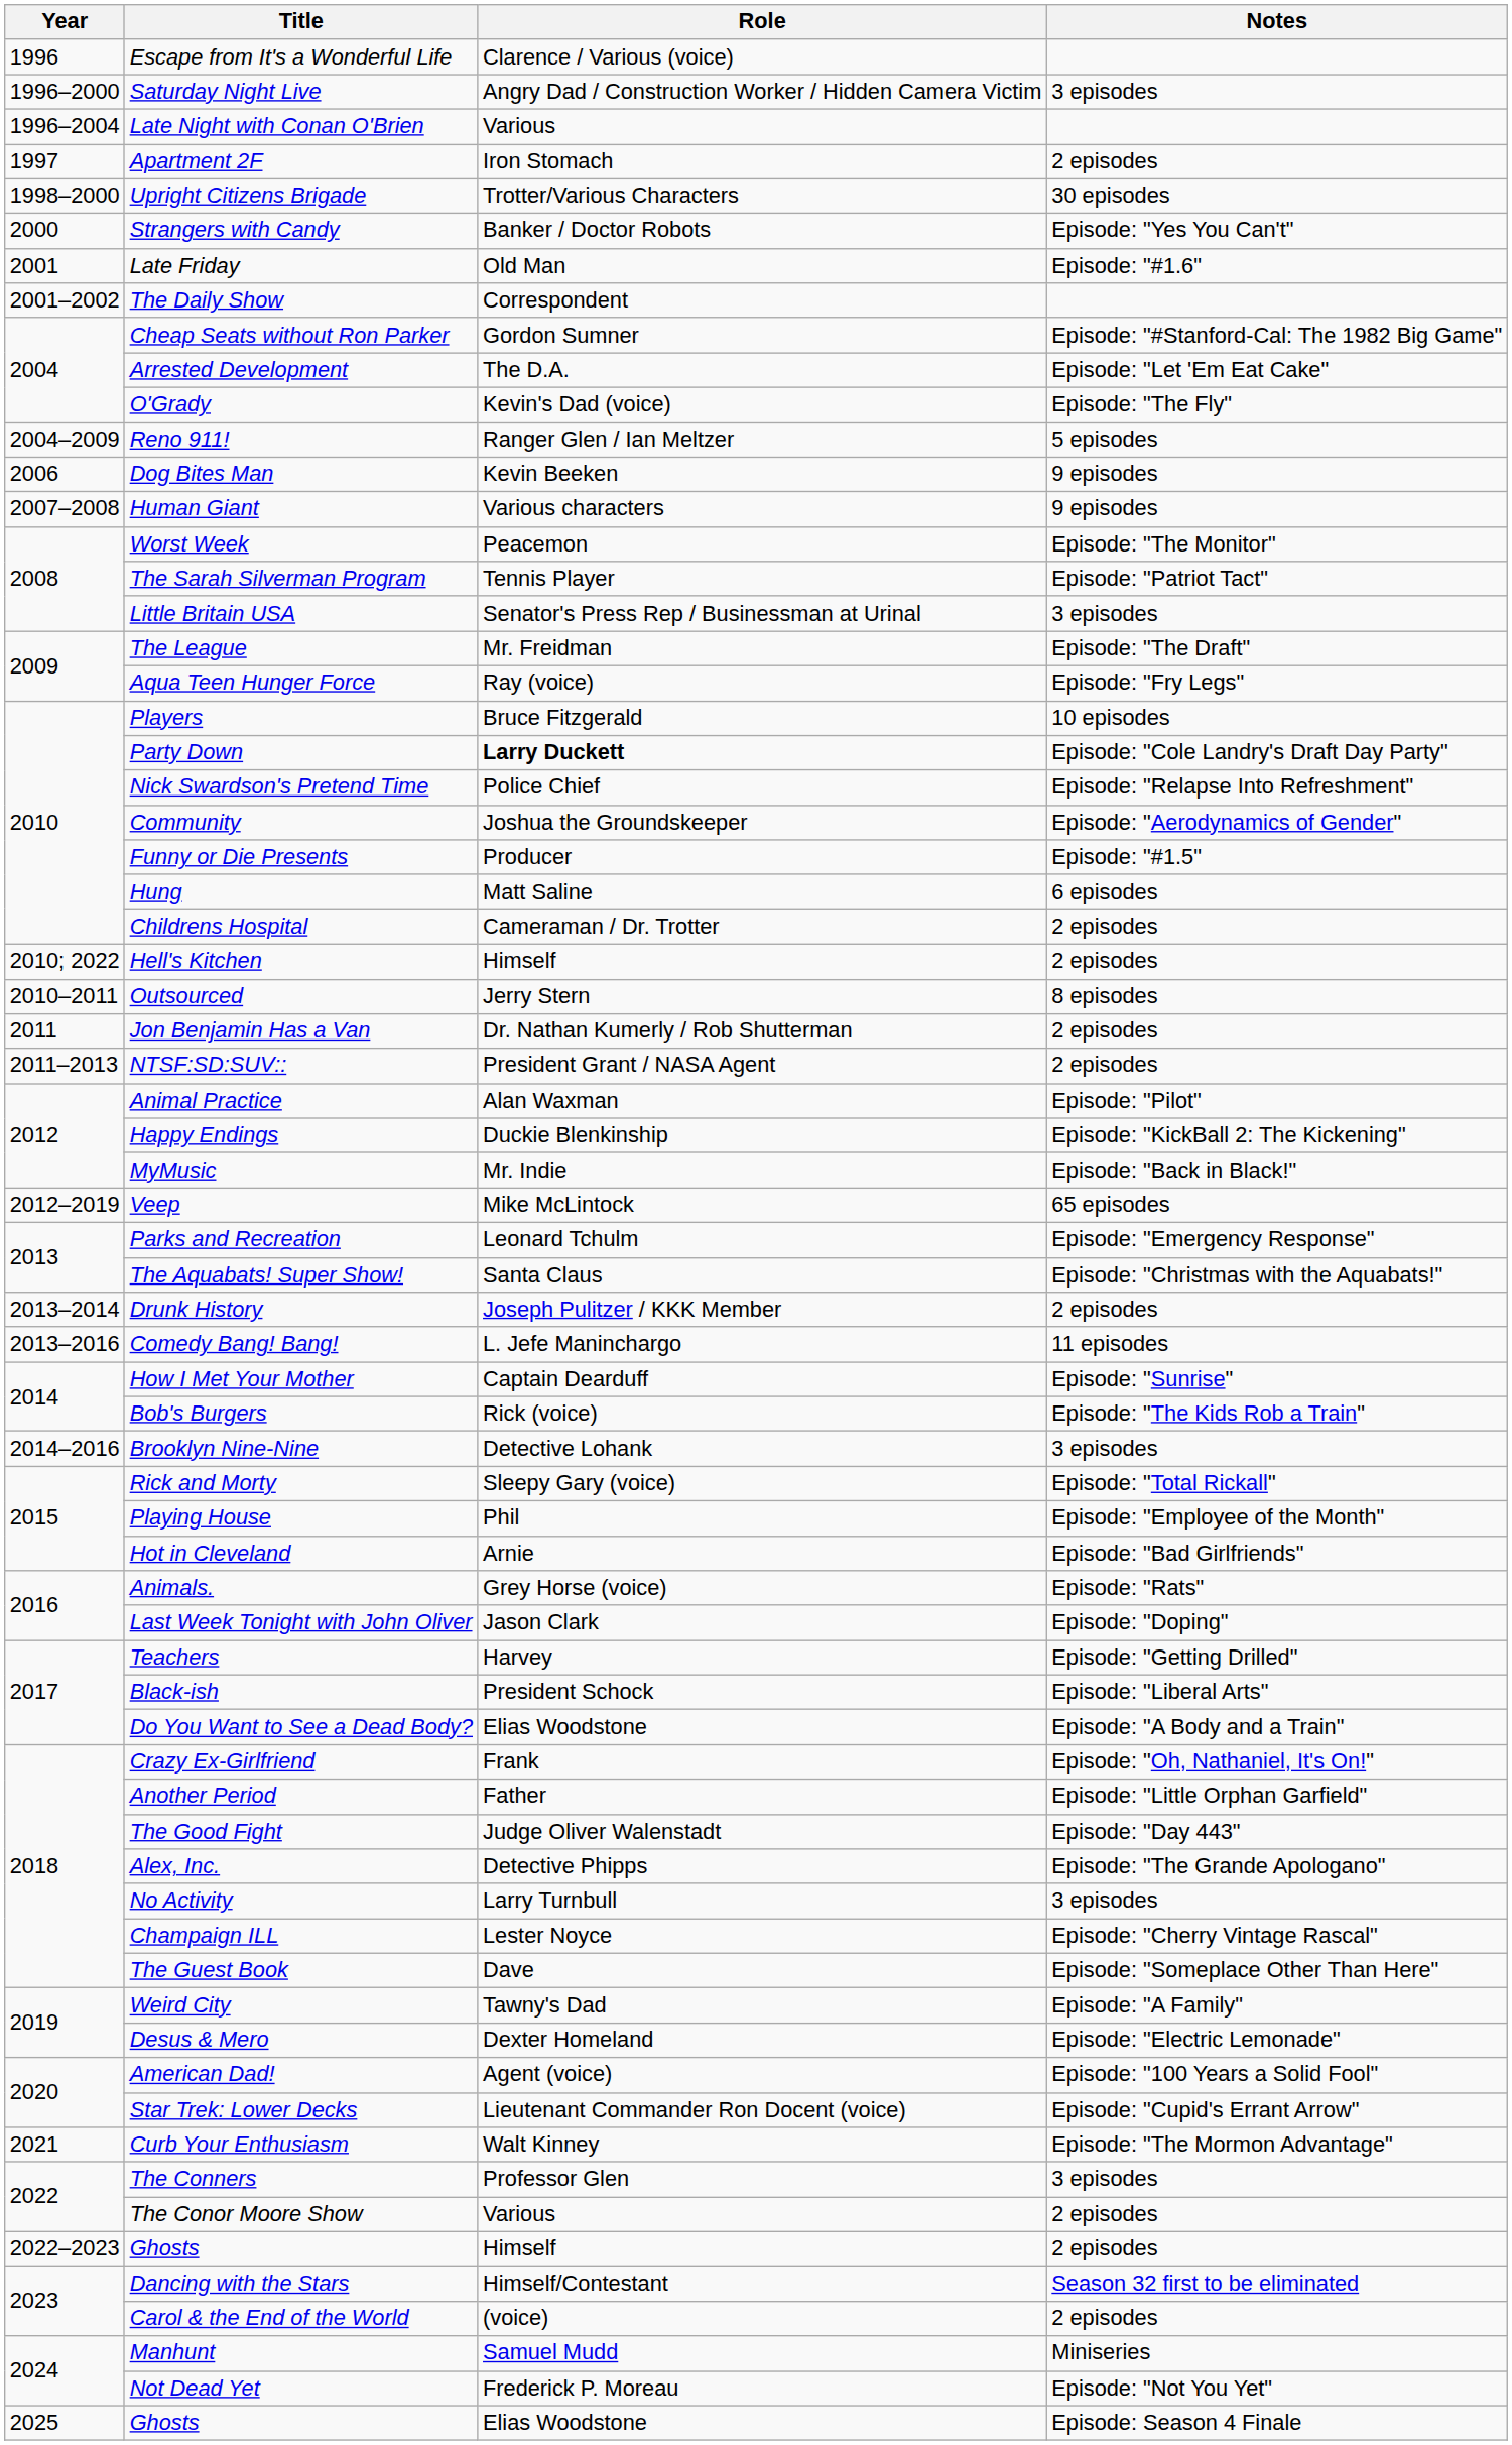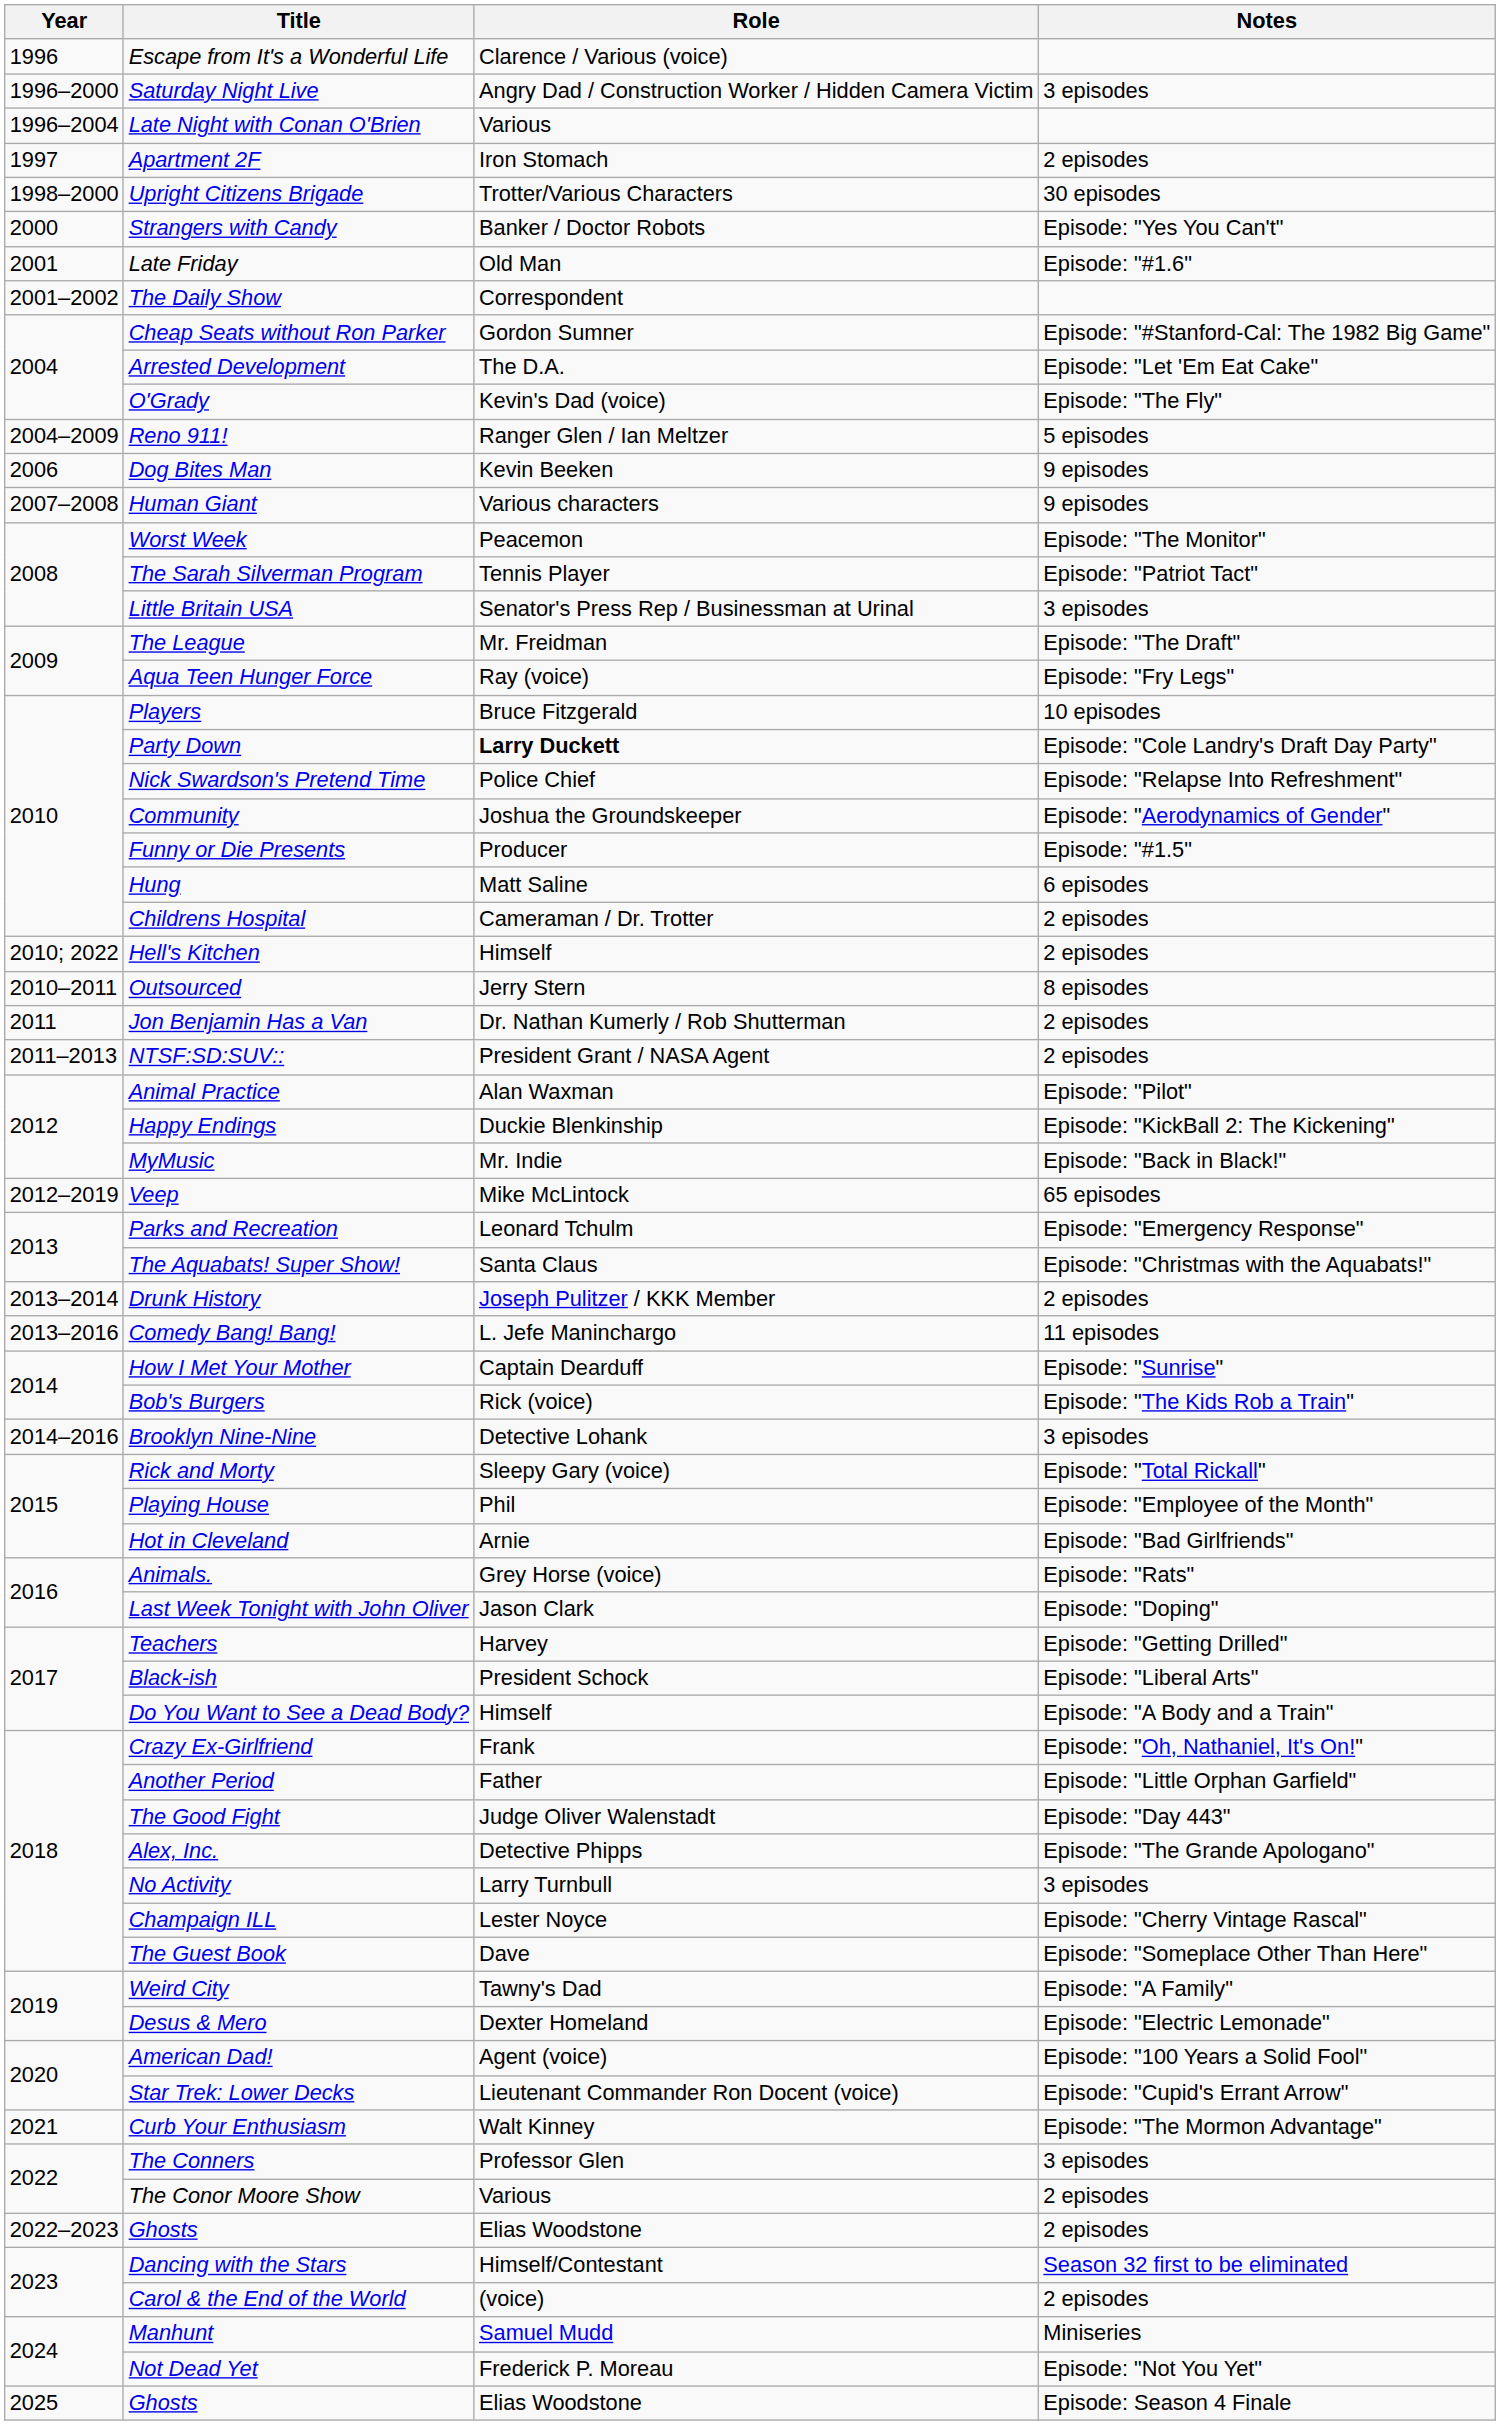 <table class="wikitable sortable">
 <tr>
 <th>Year</th>
 <th>Title</th>
 <th>Role</th>
 <th class="unsortable">Notes</th>
 </tr>
 <tr>
 <td>1996</td>
 <td><em>Escape from It's a Wonderful Life</em></td>
 <td>Clarence / Various (voice)</td>
 <td></td>
 </tr>
 <tr>
 <td>1996–2000</td>
 <td><em><a href='#'>Saturday Night Live</a></em></td>
 <td>Angry Dad / Construction Worker / Hidden Camera Victim</td>
 <td>3 episodes</td>
 </tr>
 <tr>
 <td>1996–2004</td>
 <td><em><a href='#'>Late Night with Conan O'Brien</a></em></td>
 <td>Various</td>
 <td></td>
 </tr>
 <tr>
 <td>1997</td>
 <td><em><a href='#'>Apartment 2F</a></em></td>
 <td>Iron Stomach</td>
 <td>2 episodes</td>
 </tr>
 <tr>
 <td>1998–2000</td>
 <td><em><a href='#'>Upright Citizens Brigade</a></em></td>
 <td>Trotter/Various Characters</td>
 <td>30 episodes</td>
 </tr>
 <tr>
 <td>2000</td>
 <td><em><a href='#'>Strangers with Candy</a></em></td>
 <td>Banker / Doctor Robots</td>
 <td>Episode: "Yes You Can't"</td>
 </tr>
 <tr>
 <td>2001</td>
 <td><em>Late Friday</em></td>
 <td>Old Man</td>
 <td>Episode: "#1.6"</td>
 </tr>
 <tr>
 <td>2001–2002</td>
 <td><em><a href='#'>The Daily Show</a></em></td>
 <td>Correspondent</td>
 <td></td>
 </tr>
 <tr>
 <td rowspan="3">2004</td>
 <td><em><a href='#'>Cheap Seats without Ron Parker</a></em></td>
 <td>Gordon Sumner</td>
 <td>Episode: "#Stanford-Cal: The 1982 Big Game"</td>
 </tr>
 <tr>
 <td><em><a href='#'>Arrested Development</a></em></td>
 <td>The D.A.</td>
 <td>Episode: "Let 'Em Eat Cake"</td>
 </tr>
 <tr>
 <td><em><a href='#'>O'Grady</a></em></td>
 <td>Kevin's Dad (voice)</td>
 <td>Episode: "The Fly"</td>
 </tr>
 <tr>
 <td>2004–2009</td>
 <td><em><a href='#'>Reno 911!</a></em></td>
 <td>Ranger Glen / Ian Meltzer</td>
 <td>5 episodes</td>
 </tr>
 <tr>
 <td>2006</td>
 <td><em><a href='#'>Dog Bites Man</a></em></td>
 <td>Kevin Beeken</td>
 <td>9 episodes</td>
 </tr>
 <tr>
 <td>2007–2008</td>
 <td><em><a href='#'>Human Giant</a></em></td>
 <td>Various characters</td>
 <td>9 episodes</td>
 </tr>
 <tr>
 <td rowspan="3">2008</td>
 <td><em><a href='#'>Worst Week</a></em></td>
 <td>Peacemon</td>
 <td>Episode: "The Monitor"</td>
 </tr>
 <tr>
 <td><em><a href='#'>The Sarah Silverman Program</a></em></td>
 <td>Tennis Player</td>
 <td>Episode: "Patriot Tact"</td>
 </tr>
 <tr>
 <td><em><a href='#'>Little Britain USA</a></em></td>
 <td>Senator's Press Rep / Businessman at Urinal</td>
 <td>3 episodes</td>
 </tr>
 <tr>
 <td rowspan="2">2009</td>
 <td><em><a href='#'>The League</a></em></td>
 <td>Mr. Freidman</td>
 <td>Episode: "The Draft"</td>
 </tr>
 <tr>
 <td><em><a href='#'>Aqua Teen Hunger Force</a></em></td>
 <td>Ray (voice)</td>
 <td>Episode: "Fry Legs"</td>
 </tr>
 <tr>
 <td rowspan="7">2010</td>
 <td><em><a href='#'>Players</a></em></td>
 <td>Bruce Fitzgerald</td>
 <td>10 episodes</td>
 </tr>
 <tr>
 <td><em><a href='#'>Party Down</a></em></td>
 <td><strong>Larry Duckett</strong></td>
 <td>Episode: "Cole Landry's Draft Day Party"</td>
 </tr>
 <tr>
 <td><em><a href='#'>Nick Swardson's Pretend Time</a></em></td>
 <td>Police Chief</td>
 <td>Episode: "Relapse Into Refreshment"</td>
 </tr>
 <tr>
 <td><em><a href='#'>Community</a></em></td>
 <td>Joshua the Groundskeeper</td>
 <td>Episode: "<a href='#'>Aerodynamics of Gender</a>"</td>
 </tr>
 <tr>
 <td><em><a href='#'>Funny or Die Presents</a></em></td>
 <td>Producer</td>
 <td>Episode: "#1.5"</td>
 </tr>
 <tr>
 <td><em><a href='#'>Hung</a></em></td>
 <td>Matt Saline</td>
 <td>6 episodes</td>
 </tr>
 <tr>
 <td><em><a href='#'>Childrens Hospital</a></em></td>
 <td>Cameraman / Dr. Trotter</td>
 <td>2 episodes</td>
 </tr>
 <tr>
 <td>2010; 2022</td>
 <td><em><a href='#'>Hell's Kitchen</a></em></td>
 <td>Himself</td>
 <td>2 episodes</td>
 </tr>
 <tr>
 <td>2010–2011</td>
 <td><em><a href='#'>Outsourced</a></em></td>
 <td>Jerry Stern</td>
 <td>8 episodes</td>
 </tr>
 <tr>
 <td>2011</td>
 <td><em><a href='#'>Jon Benjamin Has a Van</a></em></td>
 <td>Dr. Nathan Kumerly / Rob Shutterman</td>
 <td>2 episodes</td>
 </tr>
 <tr>
 <td>2011–2013</td>
 <td><em><a href='#'>NTSF:SD:SUV::</a></em></td>
 <td>President Grant / NASA Agent</td>
 <td>2 episodes</td>
 </tr>
 <tr>
 <td rowspan="3">2012</td>
 <td><em><a href='#'>Animal Practice</a></em></td>
 <td>Alan Waxman</td>
 <td>Episode: "Pilot"</td>
 </tr>
 <tr>
 <td><em><a href='#'>Happy Endings</a></em></td>
 <td>Duckie Blenkinship</td>
 <td>Episode: "KickBall 2: The Kickening"</td>
 </tr>
 <tr>
 <td><em><a href='#'>MyMusic</a></em></td>
 <td>Mr. Indie</td>
 <td>Episode: "Back in Black!"</td>
 </tr>
 <tr>
 <td>2012–2019</td>
 <td><em><a href='#'>Veep</a></em></td>
 <td>Mike McLintock</td>
 <td>65 episodes</td>
 </tr>
 <tr>
 <td rowspan="2">2013</td>
 <td><em><a href='#'>Parks and Recreation</a></em></td>
 <td>Leonard Tchulm</td>
 <td>Episode: "Emergency Response"</td>
 </tr>
 <tr>
 <td><em><a href='#'>The Aquabats! Super Show!</a></em></td>
 <td>Santa Claus</td>
 <td>Episode: "Christmas with the Aquabats!"</td>
 </tr>
 <tr>
 <td>2013–2014</td>
 <td><em><a href='#'>Drunk History</a></em></td>
 <td><a href='#'>Joseph Pulitzer</a> / KKK Member</td>
 <td>2 episodes</td>
 </tr>
 <tr>
 <td>2013–2016</td>
 <td><em><a href='#'>Comedy Bang! Bang!</a></em></td>
 <td>L. Jefe Maninchargo</td>
 <td>11 episodes</td>
 </tr>
 <tr>
 <td rowspan="2">2014</td>
 <td><em><a href='#'>How I Met Your Mother</a></em></td>
 <td>Captain Dearduff</td>
 <td>Episode: "<a href='#'>Sunrise</a>"</td>
 </tr>
 <tr>
 <td><em><a href='#'>Bob's Burgers</a></em></td>
 <td>Rick (voice)</td>
 <td>Episode: "<a href='#'>The Kids Rob a Train</a>"</td>
 </tr>
 <tr>
 <td>2014–2016</td>
 <td><em><a href='#'>Brooklyn Nine-Nine</a></em></td>
 <td>Detective Lohank</td>
 <td>3 episodes</td>
 </tr>
 <tr>
 <td rowspan="3">2015</td>
 <td><em><a href='#'>Rick and Morty</a></em></td>
 <td>Sleepy Gary (voice)</td>
 <td>Episode: "<a href='#'>Total Rickall</a>"</td>
 </tr>
 <tr>
 <td><em><a href='#'>Playing House</a></em></td>
 <td>Phil</td>
 <td>Episode: "Employee of the Month"</td>
 </tr>
 <tr>
 <td><em><a href='#'>Hot in Cleveland</a></em></td>
 <td>Arnie</td>
 <td>Episode: "Bad Girlfriends"</td>
 </tr>
 <tr>
 <td rowspan="2">2016</td>
 <td><em><a href='#'>Animals.</a></em></td>
 <td>Grey Horse (voice)</td>
 <td>Episode: "Rats"</td>
 </tr>
 <tr>
 <td><em><a href='#'>Last Week Tonight with John Oliver</a></em></td>
 <td>Jason Clark</td>
 <td>Episode: "Doping"</td>
 </tr>
 <tr>
 <td rowspan="3">2017</td>
 <td><em><a href='#'>Teachers</a></em></td>
 <td>Harvey</td>
 <td>Episode: "Getting Drilled"</td>
 </tr>
 <tr>
 <td><em><a href='#'>Black-ish</a></em></td>
 <td>President Schock</td>
 <td>Episode: "Liberal Arts"</td>
 </tr>
 <tr>
 <td><em><a href='#'>Do You Want to See a Dead Body?</a></em></td>
-<td>Elias Woodstone</td>
+<td>Himself</td>
 <td>Episode: "A Body and a Train"</td>
 </tr>
 <tr>
 <td rowspan="7">2018</td>
 <td><em><a href='#'>Crazy Ex-Girlfriend</a></em></td>
 <td>Frank</td>
 <td>Episode: "<a href='#'>Oh, Nathaniel, It's On!</a>"</td>
 </tr>
 <tr>
 <td><em><a href='#'>Another Period</a></em></td>
 <td>Father</td>
 <td>Episode: "Little Orphan Garfield"</td>
 </tr>
 <tr>
 <td><em><a href='#'>The Good Fight</a></em></td>
 <td>Judge Oliver Walenstadt</td>
 <td>Episode: "Day 443"</td>
 </tr>
 <tr>
 <td><em><a href='#'>Alex, Inc.</a></em></td>
 <td>Detective Phipps</td>
 <td>Episode: "The Grande Apologano"</td>
 </tr>
 <tr>
 <td><em><a href='#'>No Activity</a></em></td>
 <td>Larry Turnbull</td>
 <td>3 episodes</td>
 </tr>
 <tr>
 <td><em><a href='#'>Champaign ILL</a></em></td>
 <td>Lester Noyce</td>
 <td>Episode: "Cherry Vintage Rascal"</td>
 </tr>
 <tr>
 <td><em><a href='#'>The Guest Book</a></em></td>
 <td>Dave</td>
 <td>Episode: "Someplace Other Than Here"</td>
 </tr>
 <tr>
 <td rowspan="2">2019</td>
 <td><em><a href='#'>Weird City</a></em></td>
 <td>Tawny's Dad</td>
 <td>Episode: "A Family"</td>
 </tr>
 <tr>
 <td><em><a href='#'>Desus & Mero</a></em></td>
 <td>Dexter Homeland</td>
 <td>Episode: "Electric Lemonade"</td>
 </tr>
 <tr>
 <td rowspan="2">2020</td>
 <td><em><a href='#'>American Dad!</a></em></td>
 <td>Agent (voice)</td>
 <td>Episode: "100 Years a Solid Fool"</td>
 </tr>
 <tr>
 <td><em><a href='#'>Star Trek: Lower Decks</a></em></td>
 <td>Lieutenant Commander Ron Docent (voice)</td>
 <td>Episode: "Cupid's Errant Arrow"</td>
 </tr>
 <tr>
 <td>2021</td>
 <td><em><a href='#'>Curb Your Enthusiasm</a></em></td>
 <td>Walt Kinney</td>
 <td>Episode: "The Mormon Advantage"</td>
 </tr>
 <tr>
 <td rowspan="2">2022</td>
 <td><em><a href='#'>The Conners</a></em></td>
 <td>Professor Glen</td>
 <td>3 episodes</td>
 </tr>
 <tr>
 <td><em>The Conor Moore Show</em></td>
 <td>Various</td>
 <td>2 episodes</td>
 </tr>
 <tr>
 <td>2022–2023</td>
 <td><em><a href='#'>Ghosts</a></em></td>
-<td>Himself</td>
+<td>Elias Woodstone</td>
 <td>2 episodes</td>
 </tr>
 <tr>
 <td rowspan="2">2023</td>
 <td><em><a href='#'>Dancing with the Stars</a></em></td>
 <td>Himself/Contestant</td>
 <td><a href='#'>Season 32 first to be eliminated</a></td>
 </tr>
 <tr>
 <td><em><a href='#'>Carol & the End of the World</a></em></td>
 <td>(voice)</td>
 <td>2 episodes</td>
 </tr>
 <tr>
 <td rowspan="2">2024</td>
 <td><em><a href='#'>Manhunt</a></em></td>
 <td><a href='#'>Samuel Mudd</a></td>
 <td>Miniseries</td>
 </tr>
 <tr>
 <td><em><a href='#'>Not Dead Yet</a></em></td>
 <td>Frederick P. Moreau</td>
 <td>Episode: "Not You Yet"</td>
 </tr>
 <tr>
 <td>2025</td>
 <td><em><a href='#'>Ghosts</a></em></td>
 <td>Elias Woodstone</td>
 <td>Episode: Season 4 Finale</td>
 </tr>
 </table>
